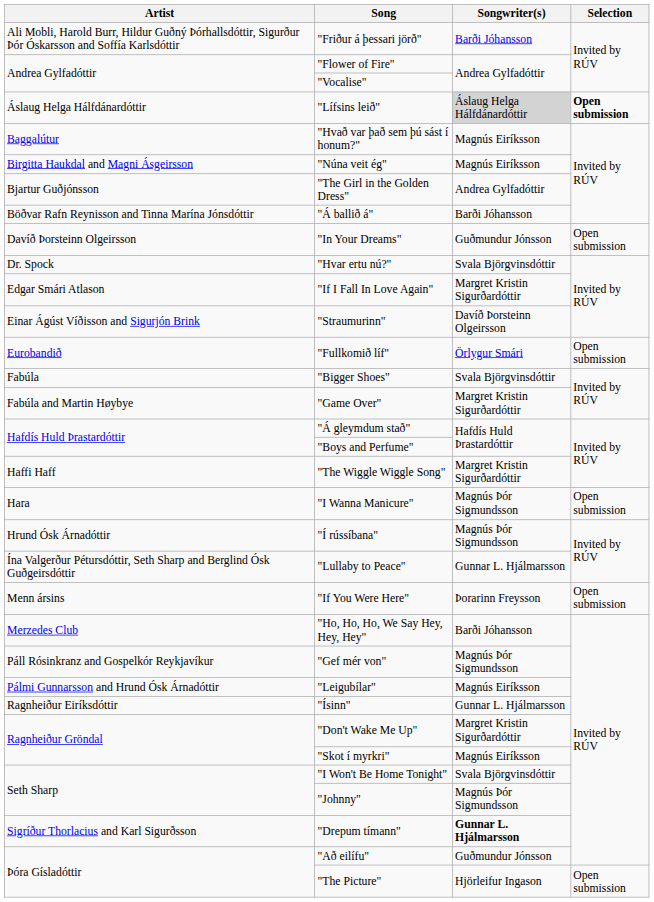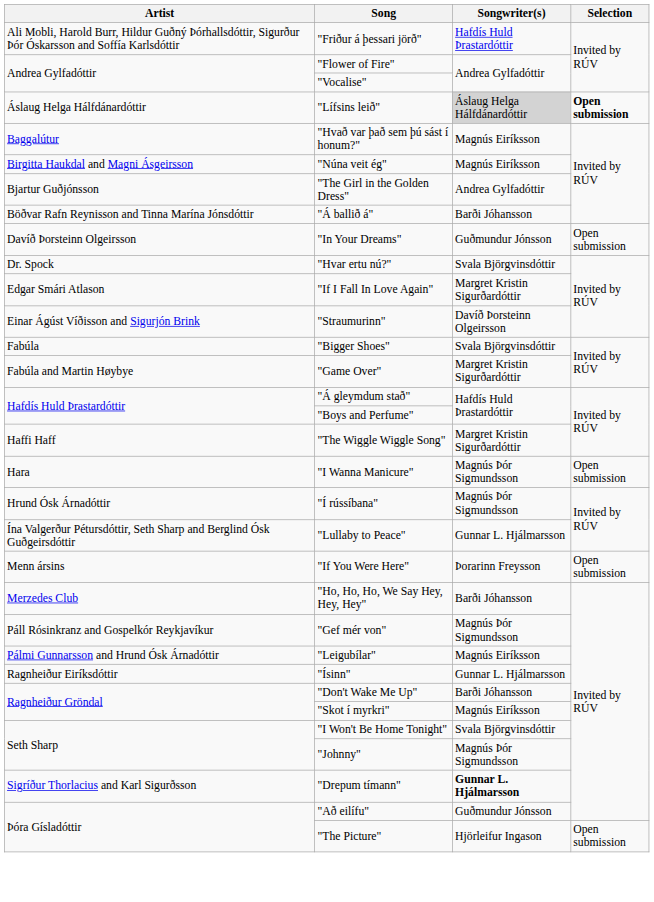 <table class="sortable wikitable" style="margin: 1em auto 1em auto;">
 <tr>
 <th>Artist</th>
 <th>Song</th>
 <th>Songwriter(s)</th>
 <th>Selection</th>
 </tr>
 <tr>
 <td>Ali Mobli, Harold Burr, Hildur Guðný Þórhallsdóttir, Sigurður Þór Óskarsson and Soffía Karlsdóttir</td>
 <td>"Friður á þessari jörð"</td>
-<td><a href='#'>Barði Jóhansson</a></td>
+<td><a href='#'>Hafdís Huld Þrastardóttir</a></td>
 <td rowspan="3">Invited by RÚV</td>
 </tr>
 <tr>
 <td rowspan="2">Andrea Gylfadóttir</td>
 <td>"Flower of Fire"</td>
 <td rowspan="2">Andrea Gylfadóttir</td>
 </tr>
 <tr>
 <td>"Vocalise"</td>
 </tr>
 <tr>
 <td>Áslaug Helga Hálfdánardóttir</td>
 <td>"Lífsins leið"</td>
 <td style="background: lightgrey;">Áslaug Helga Hálfdánardóttir</td>
 <td><strong>Open submission</strong></td>
 </tr>
 <tr>
 <td><a href='#'>Baggalútur</a></td>
 <td>"Hvað var það sem þú sást í honum?"</td>
 <td>Magnús Eiríksson</td>
 <td rowspan="4">Invited by RÚV</td>
 </tr>
 <tr>
 <td><a href='#'>Birgitta Haukdal</a> and <a href='#'>Magni Ásgeirsson</a></td>
 <td>"Núna veit ég"</td>
 <td>Magnús Eiríksson</td>
 </tr>
 <tr>
 <td>Bjartur Guðjónsson</td>
 <td>"The Girl in the Golden Dress"</td>
 <td>Andrea Gylfadóttir</td>
 </tr>
 <tr>
 <td>Böðvar Rafn Reynisson and Tinna Marína Jónsdóttir</td>
 <td>"Á ballið á"</td>
 <td>Barði Jóhansson</td>
 </tr>
 <tr>
 <td>Davíð Þorsteinn Olgeirsson</td>
 <td>"In Your Dreams"</td>
 <td>Guðmundur Jónsson</td>
 <td>Open submission</td>
 </tr>
 <tr>
 <td>Dr. Spock</td>
 <td>"Hvar ertu nú?"</td>
 <td>Svala Björgvinsdóttir</td>
 <td rowspan="3">Invited by RÚV</td>
 </tr>
 <tr>
 <td>Edgar Smári Atlason</td>
 <td>"If I Fall In Love Again"</td>
 <td>Margret Kristin Sigurðardóttir</td>
 </tr>
 <tr>
 <td>Einar Ágúst Víðisson and <a href='#'>Sigurjón Brink</a></td>
 <td>"Straumurinn"</td>
 <td>Davíð Þorsteinn Olgeirsson</td>
-</tr>
-<tr>
-<td><a href='#'>Eurobandið</a></td>
-<td>"Fullkomið líf"</td>
-<td><a href='#'>Örlygur Smári</a></td>
-<td>Open submission</td>
 </tr>
 <tr>
 <td>Fabúla</td>
 <td>"Bigger Shoes"</td>
 <td>Svala Björgvinsdóttir</td>
 <td rowspan="2">Invited by RÚV</td>
 </tr>
 <tr>
 <td>Fabúla and Martin Høybye</td>
 <td>"Game Over"</td>
 <td>Margret Kristin Sigurðardóttir</td>
 </tr>
 <tr>
 <td rowspan="2"><a href='#'>Hafdís Huld Þrastardóttir</a></td>
 <td>"Á gleymdum stað"</td>
 <td rowspan="2">Hafdís Huld Þrastardóttir</td>
 <td rowspan="3">Invited by RÚV</td>
 </tr>
 <tr>
 <td>"Boys and Perfume"</td>
 </tr>
 <tr>
 <td>Haffi Haff</td>
 <td>"The Wiggle Wiggle Song"</td>
 <td>Margret Kristin Sigurðardóttir</td>
 </tr>
 <tr>
 <td>Hara</td>
 <td>"I Wanna Manicure"</td>
 <td>Magnús Þór Sigmundsson</td>
 <td>Open submission</td>
 </tr>
 <tr>
 <td>Hrund Ósk Árnadóttir</td>
 <td>"Í rússíbana"</td>
 <td>Magnús Þór Sigmundsson</td>
 <td rowspan="2">Invited by RÚV</td>
 </tr>
 <tr>
 <td>Ína Valgerður Pétursdóttir, Seth Sharp and Berglind Ósk Guðgeirsdóttir</td>
 <td>"Lullaby to Peace"</td>
 <td>Gunnar L. Hjálmarsson</td>
 </tr>
 <tr>
 <td>Menn ársins</td>
 <td>"If You Were Here"</td>
 <td>Þorarinn Freysson</td>
 <td>Open submission</td>
 </tr>
 <tr>
 <td><a href='#'>Merzedes Club</a></td>
 <td>"Ho, Ho, Ho, We Say Hey, Hey, Hey"</td>
 <td>Barði Jóhansson</td>
 <td rowspan="10">Invited by RÚV</td>
 </tr>
 <tr>
 <td>Páll Rósinkranz and Gospelkór Reykjavíkur</td>
 <td>"Gef mér von"</td>
 <td>Magnús Þór Sigmundsson</td>
 </tr>
 <tr>
 <td><a href='#'>Pálmi Gunnarsson</a> and Hrund Ósk Árnadóttir</td>
 <td>"Leigubílar"</td>
 <td>Magnús Eiríksson</td>
 </tr>
 <tr>
 <td>Ragnheiður Eiríksdóttir</td>
 <td>"Ísinn"</td>
 <td>Gunnar L. Hjálmarsson</td>
 </tr>
 <tr>
 <td rowspan="2"><a href='#'>Ragnheiður Gröndal</a></td>
 <td>"Don't Wake Me Up"</td>
-<td>Margret Kristin Sigurðardóttir</td>
+<td>Barði Jóhansson</td>
 </tr>
 <tr>
 <td>"Skot í myrkri"</td>
 <td>Magnús Eiríksson</td>
 </tr>
 <tr>
 <td rowspan="2">Seth Sharp</td>
 <td>"I Won't Be Home Tonight"</td>
 <td>Svala Björgvinsdóttir</td>
 </tr>
 <tr>
 <td>"Johnny"</td>
 <td>Magnús Þór Sigmundsson</td>
 </tr>
 <tr>
 <td><a href='#'>Sigríður Thorlacius</a> and Karl Sigurðsson</td>
 <td>"Drepum tímann"</td>
 <td><strong>Gunnar L. Hjálmarsson</strong></td>
 </tr>
 <tr>
 <td rowspan="2">Þóra Gísladóttir</td>
 <td>"Að eilífu"</td>
 <td>Guðmundur Jónsson</td>
 </tr>
 <tr>
 <td>"The Picture"</td>
 <td>Hjörleifur Ingason</td>
 <td>Open submission</td>
 </tr>
 </table>
